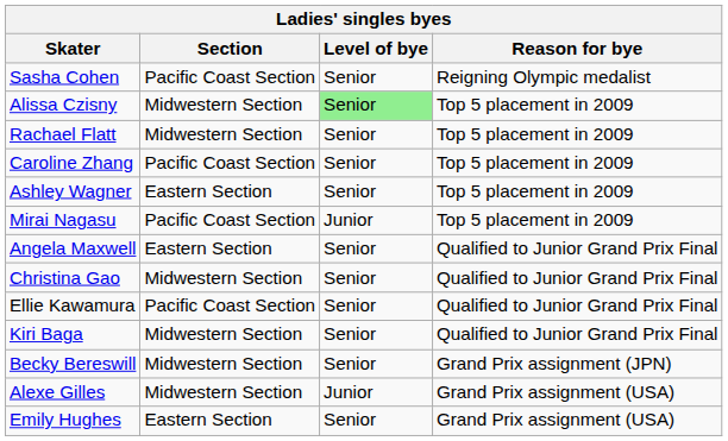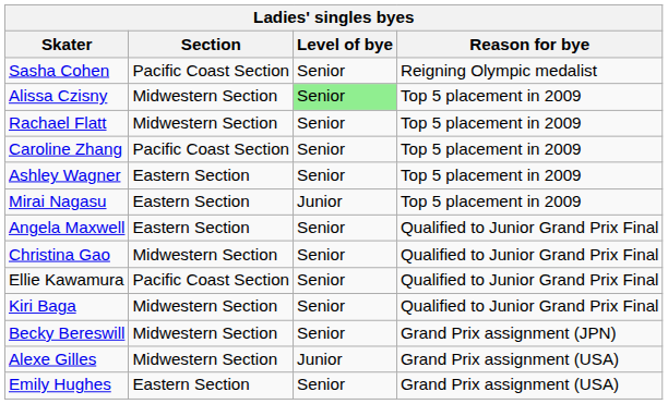 <table class="wikitable">
 <tr>
 <th colspan="4">Ladies' singles byes</th>
 </tr>
 <tr>
 <th>Skater</th>
 <th>Section</th>
 <th>Level of bye</th>
 <th>Reason for bye</th>
 </tr>
 <tr>
 <td><a href='#'>Sasha Cohen</a></td>
 <td>Pacific Coast Section</td>
 <td>Senior</td>
 <td>Reigning Olympic medalist</td>
 </tr>
 <tr>
 <td><a href='#'>Alissa Czisny</a></td>
 <td>Midwestern Section</td>
 <td style="background: lightgreen;">Senior</td>
 <td>Top 5 placement in 2009</td>
 </tr>
 <tr>
 <td><a href='#'>Rachael Flatt</a></td>
 <td>Midwestern Section</td>
 <td>Senior</td>
 <td>Top 5 placement in 2009</td>
 </tr>
 <tr>
 <td><a href='#'>Caroline Zhang</a></td>
 <td>Pacific Coast Section</td>
 <td>Senior</td>
 <td>Top 5 placement in 2009</td>
 </tr>
 <tr>
 <td><a href='#'>Ashley Wagner</a></td>
 <td>Eastern Section</td>
 <td>Senior</td>
 <td>Top 5 placement in 2009</td>
 </tr>
 <tr>
 <td><a href='#'>Mirai Nagasu</a></td>
-<td>Pacific Coast Section</td>
+<td>Eastern Section</td>
 <td>Junior</td>
 <td>Top 5 placement in 2009</td>
 </tr>
 <tr>
 <td><a href='#'>Angela Maxwell</a></td>
 <td>Eastern Section</td>
 <td>Senior</td>
 <td>Qualified to Junior Grand Prix Final</td>
 </tr>
 <tr>
 <td><a href='#'>Christina Gao</a></td>
 <td>Midwestern Section</td>
 <td>Senior</td>
 <td>Qualified to Junior Grand Prix Final</td>
 </tr>
 <tr>
 <td>Ellie Kawamura</td>
 <td>Pacific Coast Section</td>
 <td>Senior</td>
 <td>Qualified to Junior Grand Prix Final</td>
 </tr>
 <tr>
 <td><a href='#'>Kiri Baga</a></td>
 <td>Midwestern Section</td>
 <td>Senior</td>
 <td>Qualified to Junior Grand Prix Final</td>
 </tr>
 <tr>
 <td><a href='#'>Becky Bereswill</a></td>
 <td>Midwestern Section</td>
 <td>Senior</td>
 <td>Grand Prix assignment (JPN)</td>
 </tr>
 <tr>
 <td><a href='#'>Alexe Gilles</a></td>
 <td>Midwestern Section</td>
 <td>Junior</td>
 <td>Grand Prix assignment (USA)</td>
 </tr>
 <tr>
 <td><a href='#'>Emily Hughes</a></td>
 <td>Eastern Section</td>
 <td>Senior</td>
 <td>Grand Prix assignment (USA)</td>
 </tr>
 </table>
